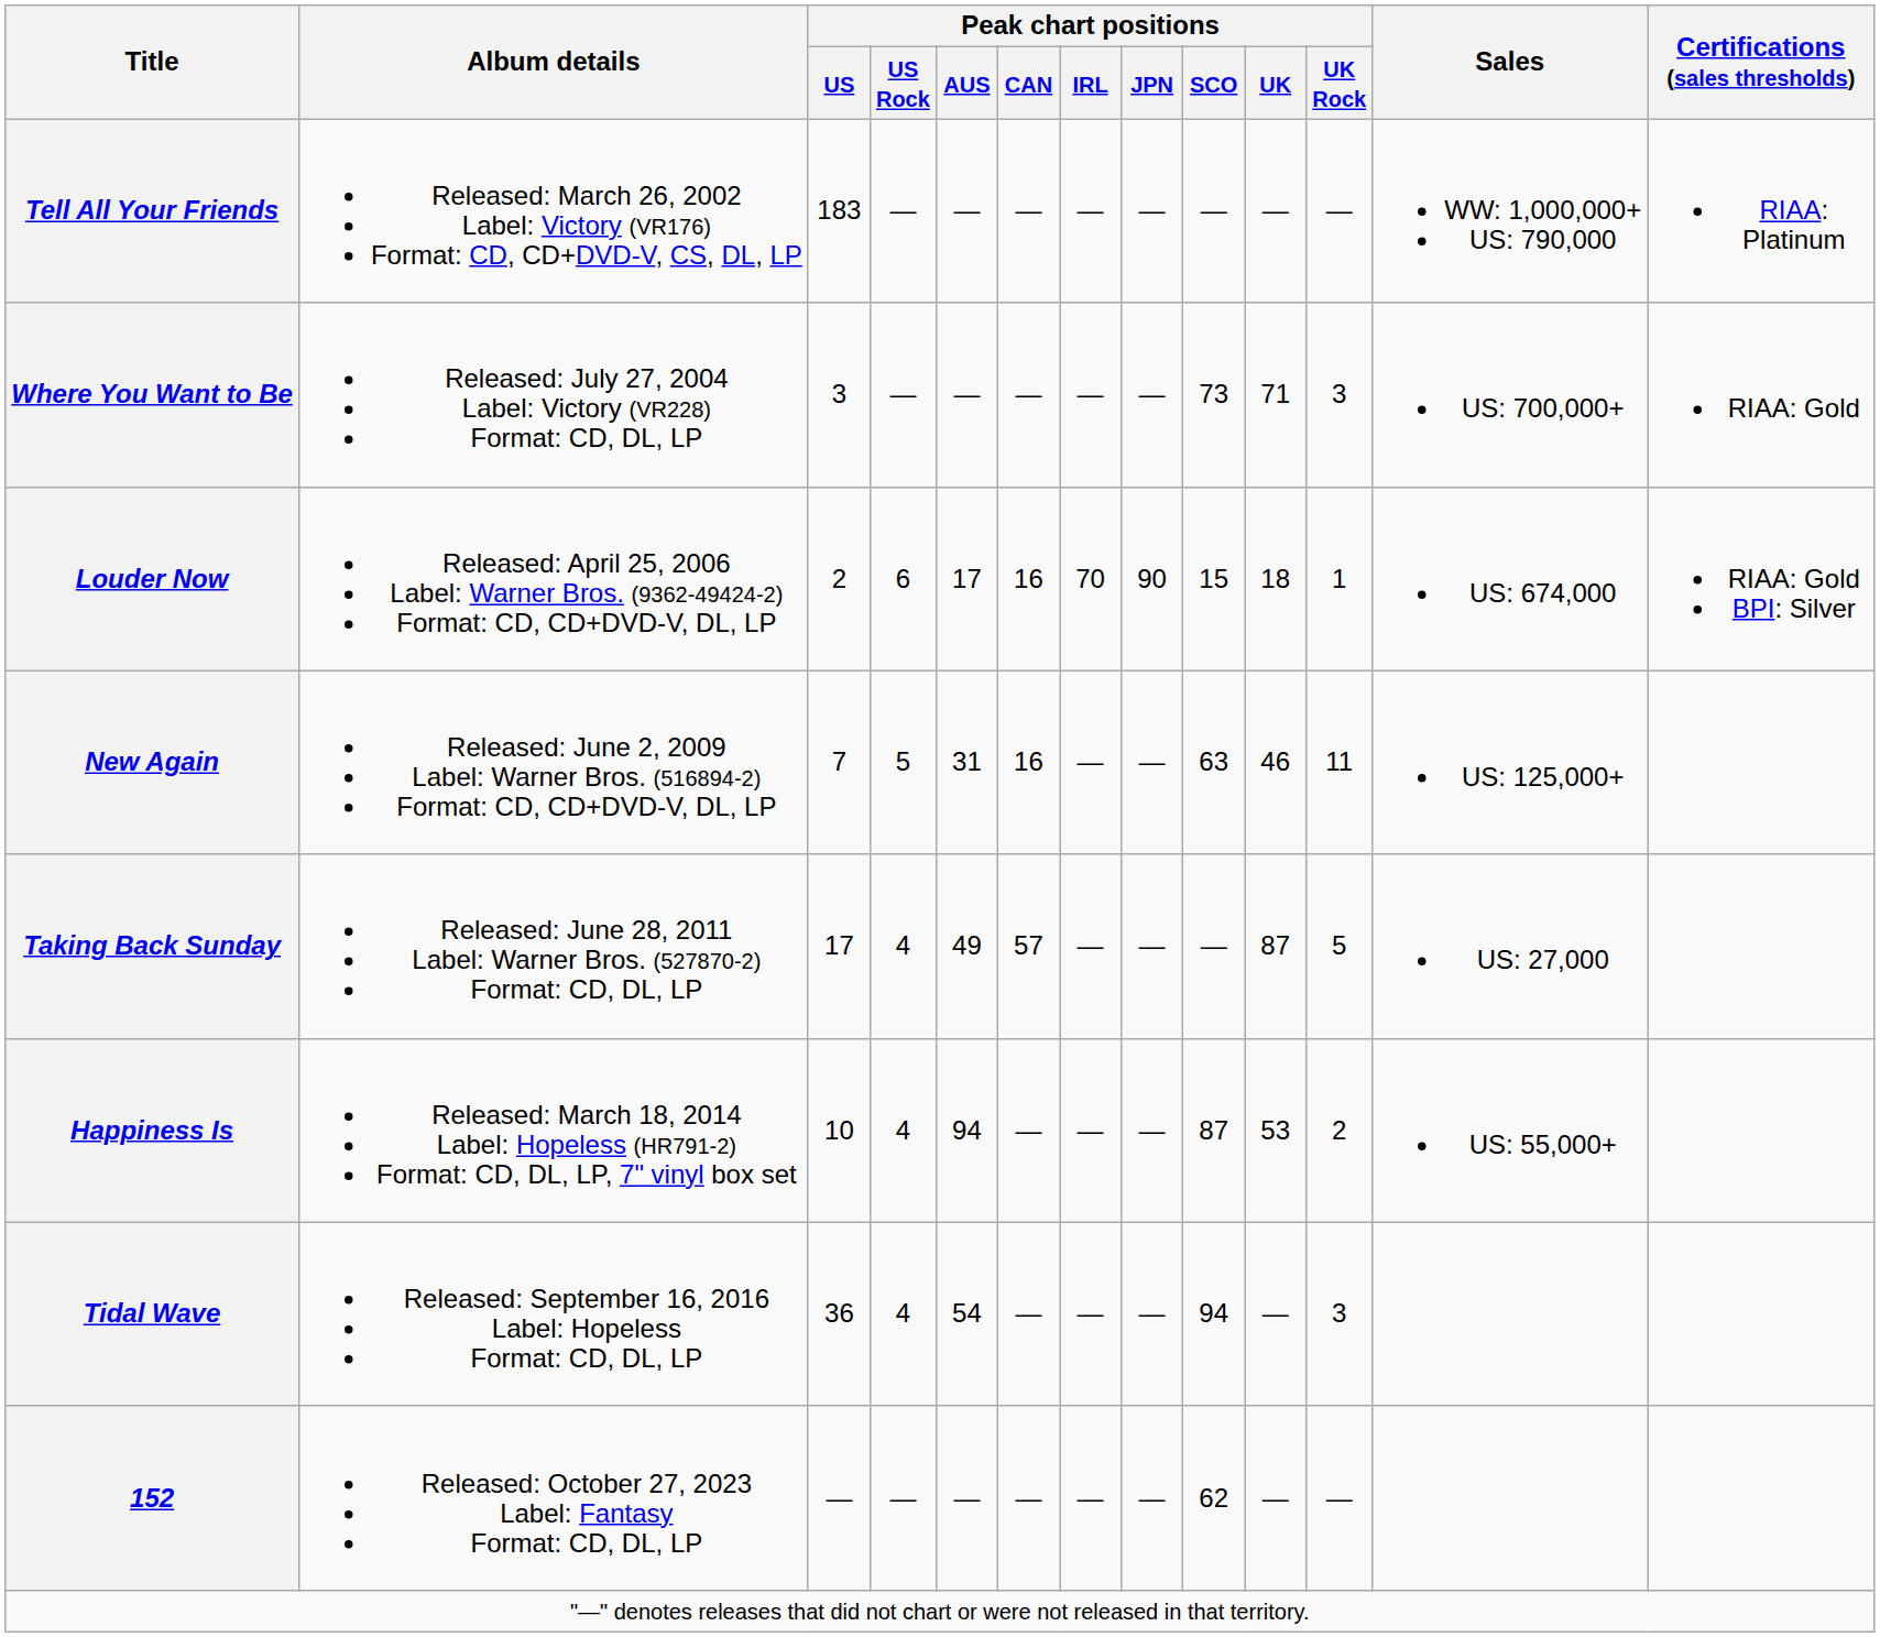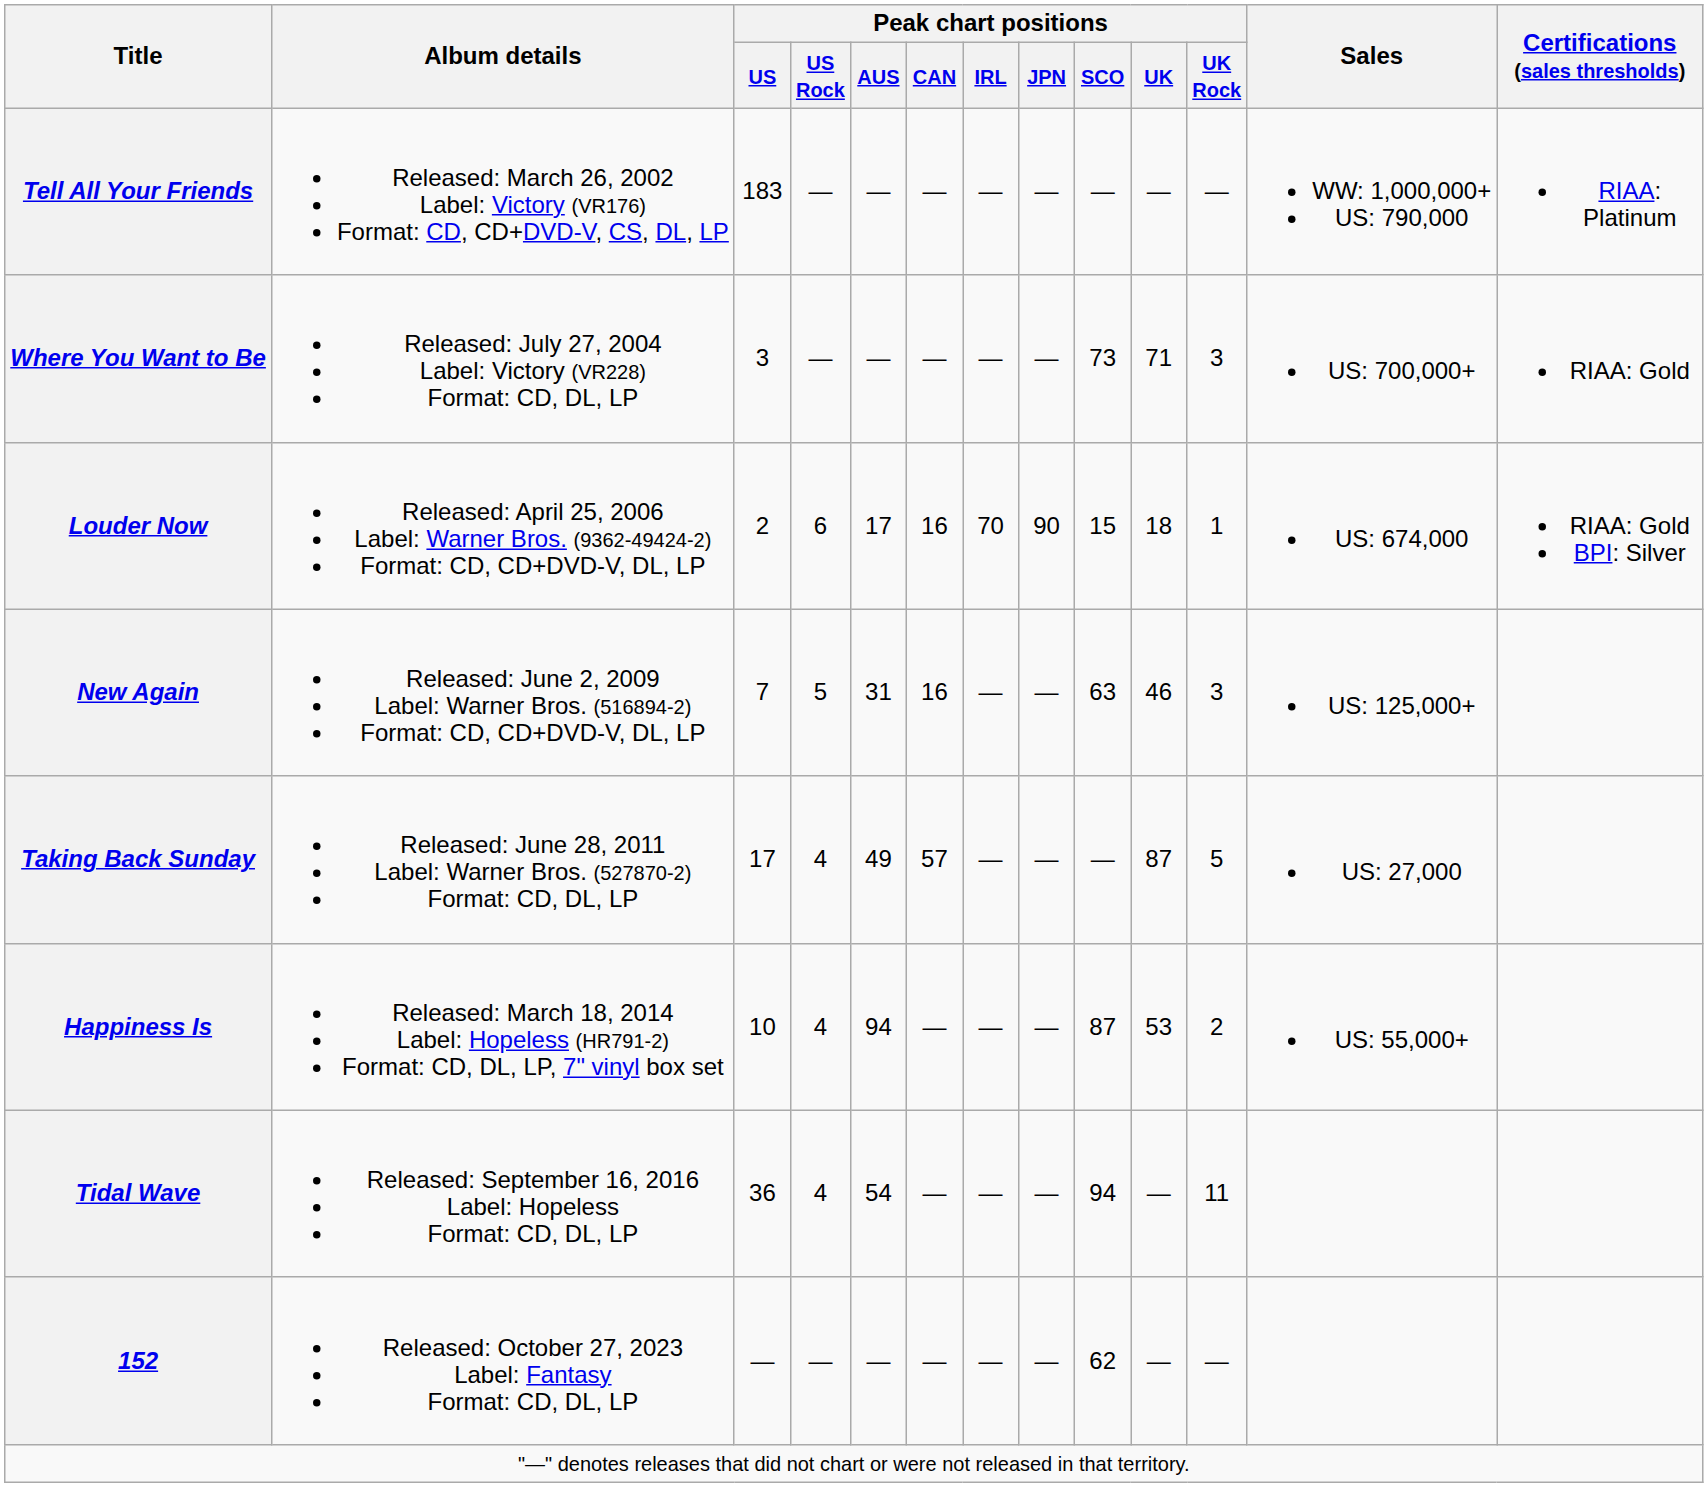 <table class="wikitable plainrowheaders" style="text-align:center;">
 <tr>
 <th scope="col" rowspan="2">Title</th>
 <th scope="col" rowspan="2">Album details</th>
 <th scope="col" colspan="9">Peak chart positions</th>
 <th scope="col" rowspan="2">Sales</th>
 <th rowspan="2" width="130"><a href='#'>Certifications</a><br><small>(<a href='#'>sales thresholds</a>)</small></th>
 </tr>
 <tr>
 <th style="width:30px;"><small><a href='#'>US</a></small><br></th>
 <th style="width:30px;"><small><a href='#'>US<br>Rock</a></small><br></th>
 <th style="width:30px;"><small><a href='#'>AUS</a></small><br></th>
 <th style="width:30px;"><small><a href='#'>CAN</a></small><br></th>
 <th style="width:30px;"><small><a href='#'>IRL</a></small><br></th>
 <th style="width:30px;"><small><a href='#'>JPN</a></small><br></th>
 <th style="width:30px;"><small><a href='#'>SCO</a></small><br></th>
 <th style="width:30px;"><small><a href='#'>UK</a></small><br></th>
 <th style="width:30px;"><small><a href='#'>UK<br>Rock</a></small><br></th>
 </tr>
 <tr>
 <th scope="row"><em><a href='#'>Tell All Your Friends</a></em></th>
 <td><br><ul><li>Released: March 26, 2002</li><li>Label: <a href='#'>Victory</a> <small>(VR176)</small></li><li>Format: <a href='#'>CD</a>, CD+<a href='#'>DVD-V</a>, <a href='#'>CS</a>, <a href='#'>DL</a>, <a href='#'>LP</a></li></ul></td>
 <td>183</td>
 <td>—</td>
 <td>—</td>
 <td>—</td>
 <td>—</td>
 <td>—</td>
 <td>—</td>
 <td>—</td>
 <td>—</td>
 <td><br><ul><li>WW: 1,000,000+</li><li>US: 790,000</li></ul></td>
 <td><br><ul><li><a href='#'>RIAA</a>: Platinum</li></ul></td>
 </tr>
 <tr>
 <th scope="row"><em><a href='#'>Where You Want to Be</a></em></th>
 <td><br><ul><li>Released: July 27, 2004</li><li>Label: Victory <small>(VR228)</small></li><li>Format: CD, DL, LP</li></ul></td>
 <td>3</td>
 <td>—</td>
 <td>—</td>
 <td>—</td>
 <td>—</td>
 <td>—</td>
 <td>73</td>
 <td>71</td>
 <td>3</td>
 <td><br><ul><li>US: 700,000+</li></ul></td>
 <td><br><ul><li>RIAA: Gold</li></ul></td>
 </tr>
 <tr>
 <th scope="row"><em><a href='#'>Louder Now</a></em></th>
 <td><br><ul><li>Released: April 25, 2006</li><li>Label: <a href='#'>Warner Bros.</a> <small>(9362-49424-2)</small></li><li>Format: CD, CD+DVD-V, DL, LP</li></ul></td>
 <td>2</td>
 <td>6</td>
 <td>17</td>
 <td>16</td>
 <td>70</td>
 <td>90</td>
 <td>15</td>
 <td>18</td>
 <td>1</td>
 <td><br><ul><li>US: 674,000</li></ul></td>
 <td><br><ul><li>RIAA: Gold</li><li><a href='#'>BPI</a>: Silver</li></ul></td>
 </tr>
 <tr>
 <th scope="row"><em><a href='#'>New Again</a></em></th>
 <td><br><ul><li>Released: June 2, 2009</li><li>Label: Warner Bros. <small>(516894-2)</small></li><li>Format: CD, CD+DVD-V, DL, LP</li></ul></td>
 <td>7</td>
 <td>5</td>
 <td>31</td>
 <td>16</td>
 <td>—</td>
 <td>—</td>
 <td>63</td>
 <td>46</td>
-<td>11</td>
+<td>3</td>
 <td><br><ul><li>US: 125,000+</li></ul></td>
 <td></td>
 </tr>
 <tr>
 <th scope="row"><em><a href='#'>Taking Back Sunday</a></em></th>
 <td><br><ul><li>Released: June 28, 2011</li><li>Label: Warner Bros. <small>(527870-2)</small></li><li>Format: CD, DL, LP</li></ul></td>
 <td>17</td>
 <td>4</td>
 <td>49</td>
 <td>57</td>
 <td>—</td>
 <td>—</td>
 <td>—</td>
 <td>87</td>
 <td>5</td>
 <td><br><ul><li>US: 27,000</li></ul></td>
 <td></td>
 </tr>
 <tr>
 <th scope="row"><em><a href='#'>Happiness Is</a></em></th>
 <td><br><ul><li>Released: March 18, 2014</li><li>Label: <a href='#'>Hopeless</a> <small>(HR791-2)</small></li><li>Format: CD, DL, LP, <a href='#'>7" vinyl</a> box set</li></ul></td>
 <td>10</td>
 <td>4</td>
 <td>94</td>
 <td>—</td>
 <td>—</td>
 <td>—</td>
 <td>87</td>
 <td>53</td>
 <td>2</td>
 <td><br><ul><li>US: 55,000+</li></ul></td>
 <td></td>
 </tr>
 <tr>
 <th scope="row"><em><a href='#'>Tidal Wave</a></em></th>
 <td><br><ul><li>Released: September 16, 2016</li><li>Label: Hopeless</li><li>Format: CD, DL, LP</li></ul></td>
 <td>36</td>
 <td>4</td>
 <td>54</td>
 <td>—</td>
 <td>—</td>
 <td>—</td>
 <td>94</td>
 <td>—</td>
-<td>3</td>
+<td>11</td>
 <td></td>
 <td></td>
 </tr>
 <tr>
 <th scope="row"><em><a href='#'>152</a></em></th>
 <td><br><ul><li>Released: October 27, 2023</li><li>Label: <a href='#'>Fantasy</a></li><li>Format: CD, DL, LP</li></ul></td>
 <td>—</td>
 <td>—</td>
 <td>—</td>
 <td>—</td>
 <td>—</td>
 <td>—</td>
 <td>62</td>
 <td>—</td>
 <td>—</td>
 <td></td>
 <td></td>
 </tr>
 <tr>
 <td colspan="13"><small>"—" denotes releases that did not chart or were not released in that territory.</small></td>
 </tr>
 </table>
